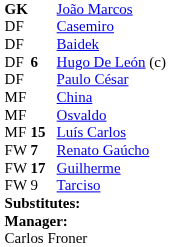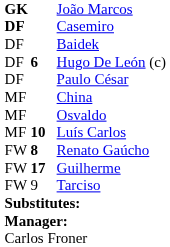 <table cellspacing="0" cellpadding="0" style="font-size:90%; margin:0.2em auto;">
 <tr>
 <th width="25"></th>
 <th width="25"></th>
 </tr>
 <tr>
 <td><strong>GK</strong></td>
 <td></td>
 <td> <a href='#'>João Marcos</a></td>
 </tr>
 <tr>
-<td>DF</td>
+<td><strong>DF</strong></td>
 <td></td>
 <td> <a href='#'>Casemiro</a></td>
 </tr>
 <tr>
 <td>DF</td>
 <td></td>
 <td> <a href='#'>Baidek</a></td>
 </tr>
 <tr>
 <td>DF</td>
 <td><strong>6</strong></td>
 <td> <a href='#'>Hugo De León</a> (c)</td>
 </tr>
 <tr>
 <td>DF</td>
 <td></td>
 <td> <a href='#'>Paulo César</a></td>
 </tr>
 <tr>
 <td>MF</td>
 <td></td>
 <td> <a href='#'>China</a></td>
 </tr>
 <tr>
 <td>MF</td>
 <td></td>
 <td> <a href='#'>Osvaldo</a></td>
 </tr>
 <tr>
 <td>MF</td>
-<td><strong>15</strong></td>
+<td><strong>10</strong></td>
 <td> <a href='#'>Luís Carlos</a></td>
 </tr>
 <tr>
 <td>FW</td>
-<td><strong>7</strong></td>
+<td><strong>8</strong></td>
 <td> <a href='#'>Renato Gaúcho</a></td>
 </tr>
 <tr>
 <td>FW</td>
 <td><strong>17</strong></td>
 <td> <a href='#'>Guilherme</a></td>
 </tr>
 <tr>
 <td>FW</td>
 <td>9</td>
 <td> <a href='#'>Tarciso</a></td>
 </tr>
 <tr>
 <td colspan=3><strong>Substitutes:</strong></td>
 </tr>
 <tr>
 <td colspan=3><strong>Manager:</strong></td>
 </tr>
 <tr>
 <td colspan=4> Carlos Froner</td>
 </tr>
 </table>
